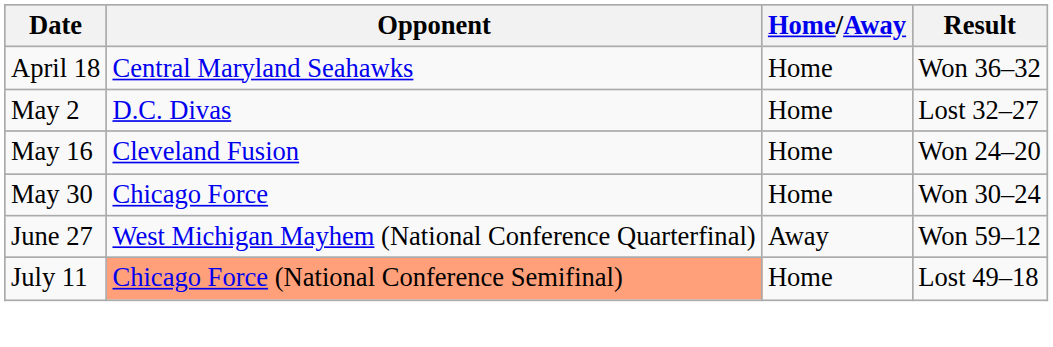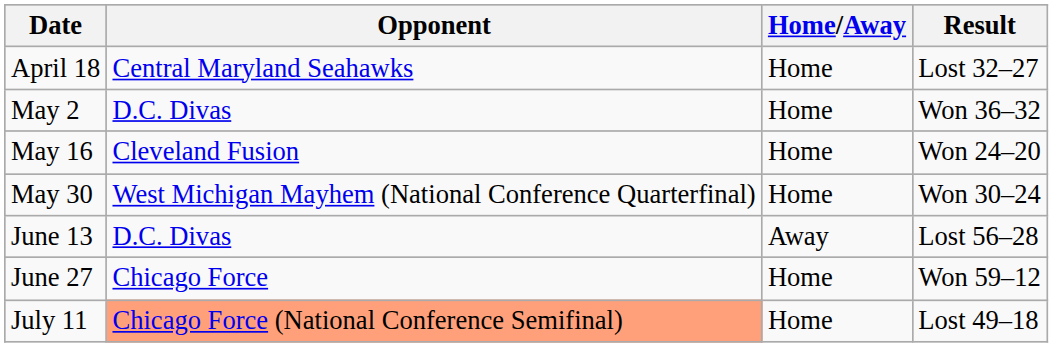 <table class="wikitable">
 <tr>
 <th>Date</th>
 <th>Opponent</th>
 <th><a href='#'>Home</a>/<a href='#'>Away</a></th>
 <th>Result</th>
 </tr>
 <tr>
 <td>April 18</td>
 <td><a href='#'>Central Maryland Seahawks</a></td>
 <td>Home</td>
-<td>Won 36–32</td>
+<td>Lost 32–27</td>
 </tr>
 <tr>
 <td>May 2</td>
 <td><a href='#'>D.C. Divas</a></td>
 <td>Home</td>
-<td>Lost 32–27</td>
+<td>Won 36–32</td>
 </tr>
 <tr>
 <td>May 16</td>
 <td><a href='#'>Cleveland Fusion</a></td>
 <td>Home</td>
 <td>Won 24–20</td>
 </tr>
 <tr>
 <td>May 30</td>
-<td><a href='#'>Chicago Force</a></td>
+<td><a href='#'>West Michigan Mayhem</a> (National Conference Quarterfinal)</td>
 <td>Home</td>
 <td>Won 30–24</td>
 </tr>
 <tr>
+<td>June 13</td>
+<td><a href='#'>D.C. Divas</a></td>
+<td>Away</td>
+<td>Lost 56–28</td>
+</tr>
+<tr>
 <td>June 27</td>
-<td><a href='#'>West Michigan Mayhem</a> (National Conference Quarterfinal)</td>
-<td>Away</td>
+<td><a href='#'>Chicago Force</a></td>
+<td>Home</td>
 <td>Won 59–12</td>
 </tr>
 <tr>
 <td>July 11</td>
 <td style="background: lightsalmon;"><a href='#'>Chicago Force</a> (National Conference Semifinal)</td>
 <td>Home</td>
 <td>Lost 49–18</td>
 </tr>
 </table>
